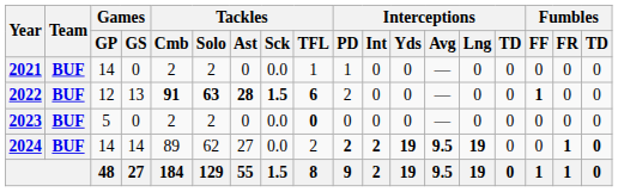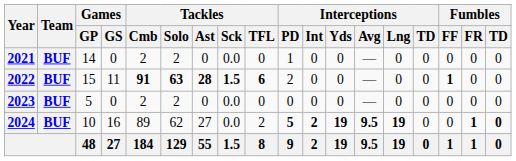 <table class="wikitable" style="text-align:center;">
 <tr>
 <th rowspan="2">Year</th>
 <th rowspan="2">Team</th>
 <th colspan="2">Games</th>
 <th colspan="5">Tackles</th>
 <th colspan="6">Interceptions</th>
 <th colspan="3">Fumbles</th>
 </tr>
 <tr>
 <th>GP</th>
 <th>GS</th>
 <th>Cmb</th>
 <th>Solo</th>
 <th>Ast</th>
 <th>Sck</th>
 <th>TFL</th>
 <th>PD</th>
 <th>Int</th>
 <th>Yds</th>
 <th>Avg</th>
 <th>Lng</th>
 <th>TD</th>
 <th>FF</th>
 <th>FR</th>
 <th>TD</th>
 </tr>
 <tr>
 <th><a href='#'>2021</a></th>
 <th><a href='#'>BUF</a></th>
 <td>14</td>
 <td>0</td>
 <td>2</td>
 <td>2</td>
 <td>0</td>
 <td>0.0</td>
-<td>1</td>
+<td>0</td>
 <td>1</td>
 <td>0</td>
 <td>0</td>
 <td>—</td>
 <td>0</td>
 <td>0</td>
 <td>0</td>
 <td>0</td>
 <td>0</td>
 </tr>
 <tr>
 <th><a href='#'>2022</a></th>
 <th><a href='#'>BUF</a></th>
-<td>12</td>
-<td>13</td>
+<td>15</td>
+<td>11</td>
 <td><strong>91</strong></td>
 <td><strong>63</strong></td>
 <td><strong>28</strong></td>
 <td><strong>1.5</strong></td>
 <td><strong>6</strong></td>
 <td>2</td>
 <td>0</td>
 <td>0</td>
 <td>—</td>
 <td>0</td>
 <td>0</td>
 <td><strong>1</strong></td>
 <td>0</td>
 <td>0</td>
 </tr>
 <tr>
 <th><a href='#'>2023</a></th>
 <th><a href='#'>BUF</a></th>
 <td>5</td>
 <td>0</td>
 <td>2</td>
 <td>2</td>
 <td>0</td>
 <td>0.0</td>
-<td><strong>0</strong></td>
+<td>0</td>
 <td>0</td>
 <td>0</td>
 <td>0</td>
 <td>—</td>
 <td>0</td>
 <td>0</td>
 <td>0</td>
 <td>0</td>
 <td>0</td>
 </tr>
 <tr>
 <th><a href='#'>2024</a></th>
 <th><a href='#'>BUF</a></th>
-<td>14</td>
-<td>14</td>
+<td>10</td>
+<td>16</td>
 <td>89</td>
 <td>62</td>
 <td>27</td>
 <td>0.0</td>
 <td>2</td>
-<td><strong>2</strong></td>
+<td><strong>5</strong></td>
 <td><strong>2</strong></td>
 <td><strong>19</strong></td>
 <td><strong>9.5</strong></td>
 <td><strong>19</strong></td>
 <td>0</td>
 <td>0</td>
 <td><strong>1</strong></td>
 <td><strong>0</strong></td>
 </tr>
 <tr>
 <th colspan="2"></th>
 <th>48</th>
 <th>27</th>
 <th>184</th>
 <th>129</th>
 <th>55</th>
 <th>1.5</th>
 <th>8</th>
 <th>9</th>
 <th>2</th>
 <th>19</th>
 <th>9.5</th>
 <th>19</th>
 <th>0</th>
 <th>1</th>
 <th>1</th>
 <th>0</th>
 </tr>
 </table>
